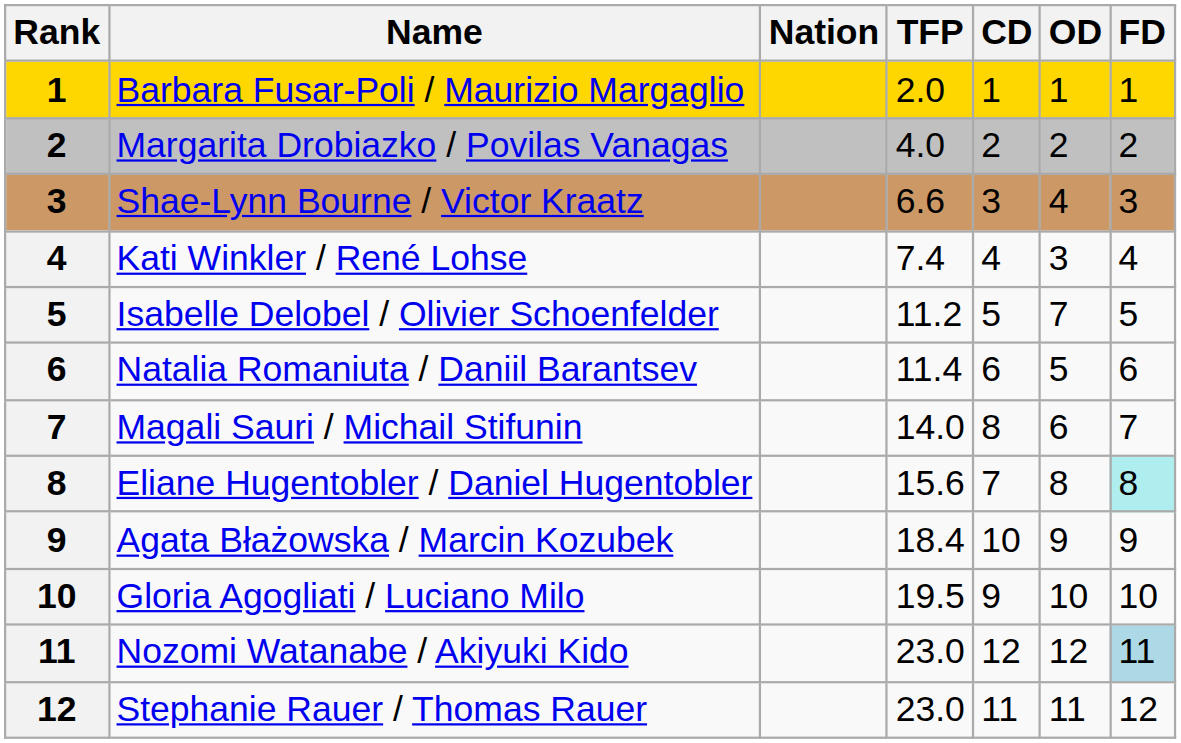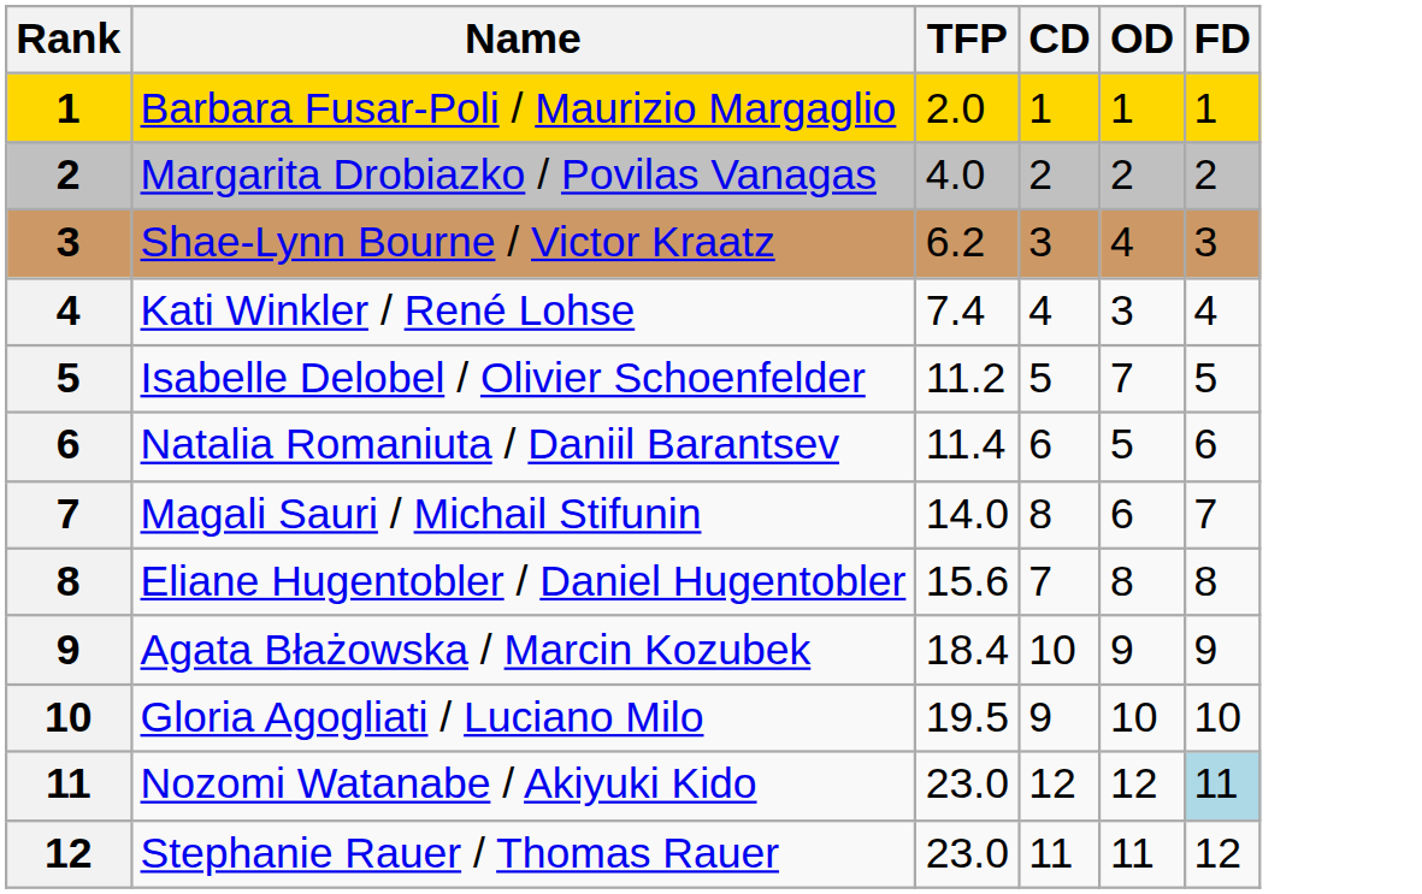 <table class="wikitable">
 <tr>
 <th>Rank</th>
 <th>Name</th>
-<th>Nation</th>
 <th>TFP</th>
 <th>CD</th>
 <th>OD</th>
 <th>FD</th>
 </tr>
 <tr bgcolor="gold">
 <td align="center"><strong>1</strong></td>
 <td><a href='#'>Barbara Fusar-Poli</a> / <a href='#'>Maurizio Margaglio</a></td>
-<td></td>
 <td>2.0</td>
 <td>1</td>
 <td>1</td>
 <td>1</td>
 </tr>
 <tr bgcolor="silver">
 <td align="center"><strong>2</strong></td>
 <td><a href='#'>Margarita Drobiazko</a> / <a href='#'>Povilas Vanagas</a></td>
-<td></td>
 <td>4.0</td>
 <td>2</td>
 <td>2</td>
 <td>2</td>
 </tr>
 <tr bgcolor="cc9966">
 <td align="center"><strong>3</strong></td>
 <td><a href='#'>Shae-Lynn Bourne</a> / <a href='#'>Victor Kraatz</a></td>
-<td></td>
-<td>6.6</td>
+<td>6.2</td>
 <td>3</td>
 <td>4</td>
 <td>3</td>
 </tr>
 <tr>
 <th>4</th>
 <td><a href='#'>Kati Winkler</a> / <a href='#'>René Lohse</a></td>
-<td></td>
 <td>7.4</td>
 <td>4</td>
 <td>3</td>
 <td>4</td>
 </tr>
 <tr>
 <th>5</th>
 <td><a href='#'>Isabelle Delobel</a> / <a href='#'>Olivier Schoenfelder</a></td>
-<td></td>
 <td>11.2</td>
 <td>5</td>
 <td>7</td>
 <td>5</td>
 </tr>
 <tr>
 <th>6</th>
 <td><a href='#'>Natalia Romaniuta</a> / <a href='#'>Daniil Barantsev</a></td>
-<td></td>
 <td>11.4</td>
 <td>6</td>
 <td>5</td>
 <td>6</td>
 </tr>
 <tr>
 <th>7</th>
 <td><a href='#'>Magali Sauri</a> / <a href='#'>Michail Stifunin</a></td>
-<td></td>
 <td>14.0</td>
 <td>8</td>
 <td>6</td>
 <td>7</td>
 </tr>
 <tr>
 <th>8</th>
 <td><a href='#'>Eliane Hugentobler</a> / <a href='#'>Daniel Hugentobler</a></td>
-<td></td>
 <td>15.6</td>
 <td>7</td>
 <td>8</td>
-<td style="background: paleturquoise;">8</td>
+<td>8</td>
 </tr>
 <tr>
 <th>9</th>
 <td><a href='#'>Agata Błażowska</a> / <a href='#'>Marcin Kozubek</a></td>
-<td></td>
 <td>18.4</td>
 <td>10</td>
 <td>9</td>
 <td>9</td>
 </tr>
 <tr>
 <th>10</th>
 <td><a href='#'>Gloria Agogliati</a> / <a href='#'>Luciano Milo</a></td>
-<td></td>
 <td>19.5</td>
 <td>9</td>
 <td>10</td>
 <td>10</td>
 </tr>
 <tr>
 <th>11</th>
 <td><a href='#'>Nozomi Watanabe</a> / <a href='#'>Akiyuki Kido</a></td>
-<td></td>
 <td>23.0</td>
 <td>12</td>
 <td>12</td>
 <td style="background: lightblue;">11</td>
 </tr>
 <tr>
 <th>12</th>
 <td><a href='#'>Stephanie Rauer</a> / <a href='#'>Thomas Rauer</a></td>
-<td></td>
 <td>23.0</td>
 <td>11</td>
 <td>11</td>
 <td>12</td>
 </tr>
 </table>
